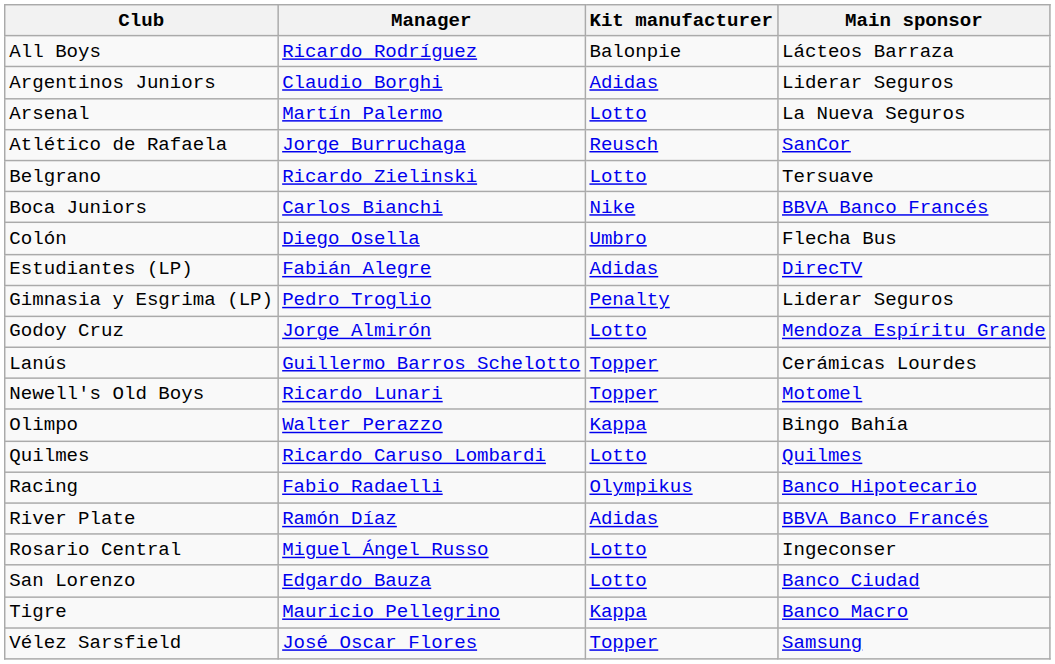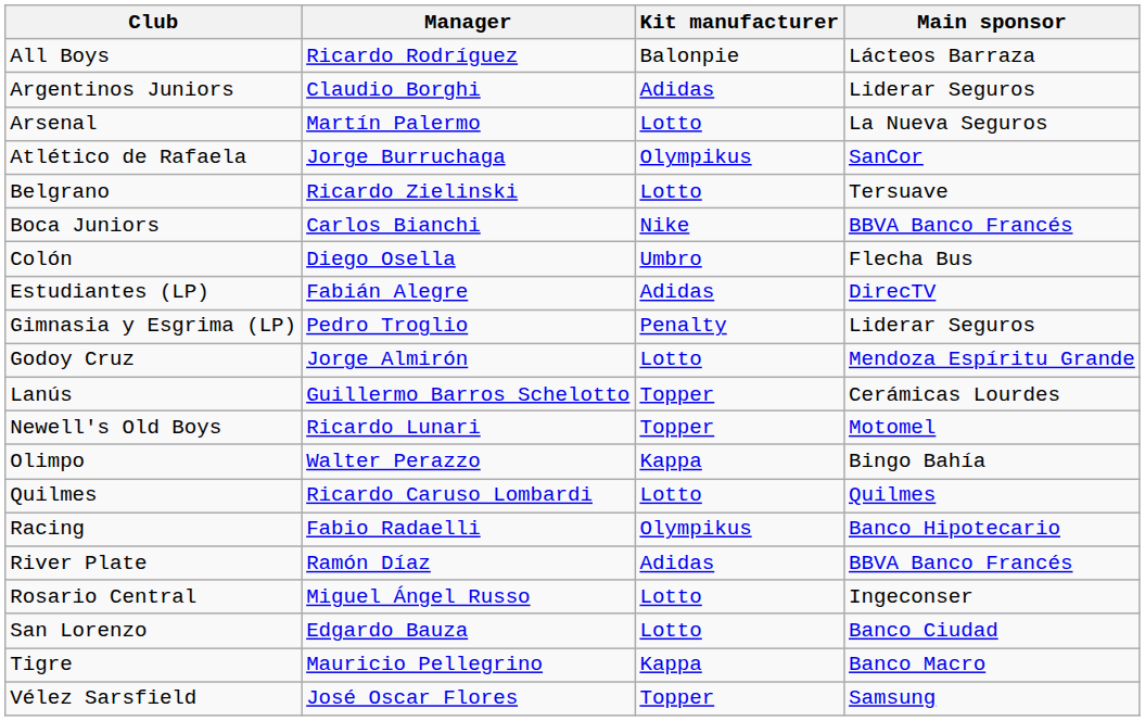 <table class="wikitable sortable">
 <tr>
 <th class = "unsortable">Club</th>
 <th class = "unsortable">Manager</th>
 <th>Kit manufacturer</th>
 <th>Main sponsor</th>
 </tr>
 <tr>
 <td>All Boys</td>
 <td> <a href='#'>Ricardo Rodríguez</a></td>
 <td>Balonpie</td>
 <td>Lácteos Barraza</td>
 </tr>
 <tr>
 <td>Argentinos Juniors</td>
 <td> <a href='#'>Claudio Borghi</a></td>
 <td><a href='#'>Adidas</a></td>
 <td>Liderar Seguros</td>
 </tr>
 <tr>
 <td>Arsenal</td>
 <td> <a href='#'>Martín Palermo</a></td>
 <td><a href='#'>Lotto</a></td>
 <td>La Nueva Seguros</td>
 </tr>
 <tr>
 <td>Atlético de Rafaela</td>
 <td> <a href='#'>Jorge Burruchaga</a></td>
-<td><a href='#'>Reusch</a></td>
+<td><a href='#'>Olympikus</a></td>
 <td><a href='#'>SanCor</a></td>
 </tr>
 <tr>
 <td>Belgrano</td>
 <td> <a href='#'>Ricardo Zielinski</a></td>
 <td><a href='#'>Lotto</a></td>
 <td>Tersuave</td>
 </tr>
 <tr>
 <td>Boca Juniors</td>
 <td> <a href='#'>Carlos Bianchi</a></td>
 <td><a href='#'>Nike</a></td>
 <td><a href='#'>BBVA Banco Francés</a></td>
 </tr>
 <tr>
 <td>Colón</td>
 <td> <a href='#'>Diego Osella</a></td>
 <td><a href='#'>Umbro</a></td>
 <td>Flecha Bus</td>
 </tr>
 <tr>
 <td>Estudiantes (LP)</td>
 <td> <a href='#'>Fabián Alegre</a></td>
 <td><a href='#'>Adidas</a></td>
 <td><a href='#'>DirecTV</a></td>
 </tr>
 <tr>
 <td>Gimnasia y Esgrima (LP)</td>
 <td> <a href='#'>Pedro Troglio</a></td>
 <td><a href='#'>Penalty</a></td>
 <td>Liderar Seguros</td>
 </tr>
 <tr>
 <td>Godoy Cruz</td>
 <td> <a href='#'>Jorge Almirón</a></td>
 <td><a href='#'>Lotto</a></td>
 <td><a href='#'>Mendoza Espíritu Grande</a></td>
 </tr>
 <tr>
 <td>Lanús</td>
 <td> <a href='#'>Guillermo Barros Schelotto</a></td>
 <td><a href='#'>Topper</a></td>
 <td>Cerámicas Lourdes</td>
 </tr>
 <tr>
 <td>Newell's Old Boys</td>
 <td> <a href='#'>Ricardo Lunari</a></td>
 <td><a href='#'>Topper</a></td>
 <td><a href='#'>Motomel</a></td>
 </tr>
 <tr>
 <td>Olimpo</td>
 <td> <a href='#'>Walter Perazzo</a></td>
 <td><a href='#'>Kappa</a></td>
 <td>Bingo Bahía</td>
 </tr>
 <tr>
 <td>Quilmes</td>
 <td> <a href='#'>Ricardo Caruso Lombardi</a></td>
 <td><a href='#'>Lotto</a></td>
 <td><a href='#'>Quilmes</a></td>
 </tr>
 <tr>
 <td>Racing</td>
 <td> <a href='#'>Fabio Radaelli</a></td>
 <td><a href='#'>Olympikus</a></td>
 <td><a href='#'>Banco Hipotecario</a></td>
 </tr>
 <tr>
 <td>River Plate</td>
 <td> <a href='#'>Ramón Díaz</a></td>
 <td><a href='#'>Adidas</a></td>
 <td><a href='#'>BBVA Banco Francés</a></td>
 </tr>
 <tr>
 <td>Rosario Central</td>
 <td> <a href='#'>Miguel Ángel Russo</a></td>
 <td><a href='#'>Lotto</a></td>
 <td>Ingeconser</td>
 </tr>
 <tr>
 <td>San Lorenzo</td>
 <td> <a href='#'>Edgardo Bauza</a></td>
 <td><a href='#'>Lotto</a></td>
 <td><a href='#'>Banco Ciudad</a></td>
 </tr>
 <tr>
 <td>Tigre</td>
 <td> <a href='#'>Mauricio Pellegrino</a></td>
 <td><a href='#'>Kappa</a></td>
 <td><a href='#'>Banco Macro</a></td>
 </tr>
 <tr>
 <td>Vélez Sarsfield</td>
 <td> <a href='#'>José Oscar Flores</a></td>
 <td><a href='#'>Topper</a></td>
 <td><a href='#'>Samsung</a></td>
 </tr>
 </table>
